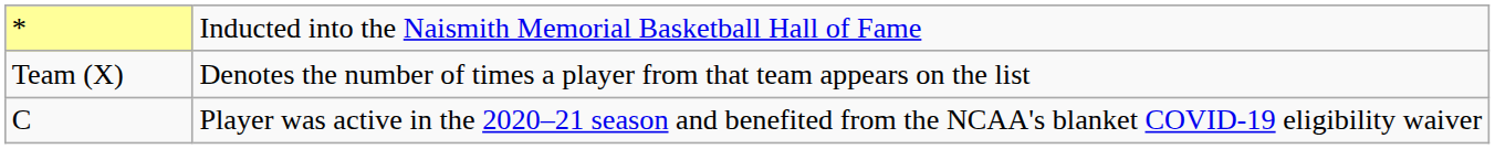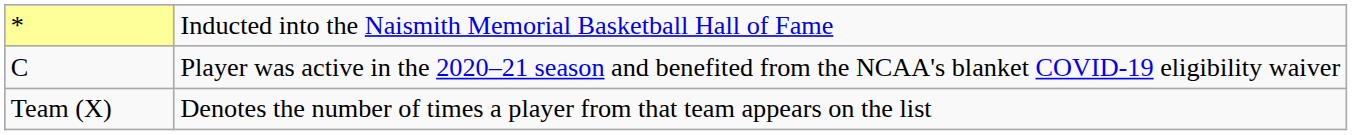 <table class="wikitable">
 <tr>
 <td style="background:#ff9; width:6em;">*</td>
 <td>Inducted into the <a href='#'>Naismith Memorial Basketball Hall of Fame</a></td>
 </tr>
 <tr>
+<td>C</td>
+<td>Player was active in the <a href='#'>2020–21 season</a> and benefited from the NCAA's blanket <a href='#'>COVID-19</a> eligibility waiver</td>
+</tr>
+<tr>
 <td>Team (X)</td>
 <td>Denotes the number of times a player from that team appears on the list</td>
 </tr>
-<tr>
-<td>C</td>
-<td>Player was active in the <a href='#'>2020–21 season</a> and benefited from the NCAA's blanket <a href='#'>COVID-19</a> eligibility waiver</td>
-</tr>
 </table>
